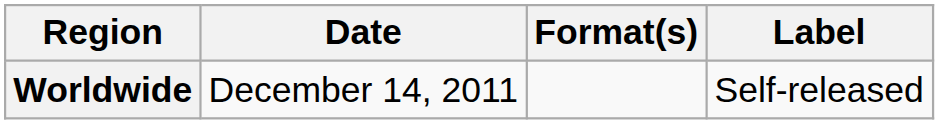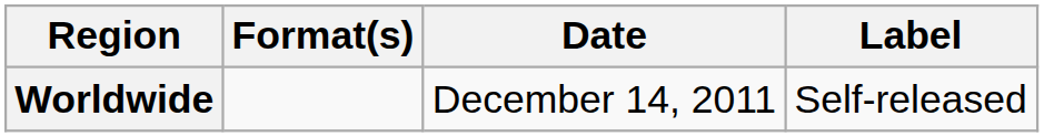 <table class="wikitable plainrowheaders">
 <tr>
 <th scope="col">Region</th>
+<th scope="col">Format(s)</th>
 <th scope="col">Date</th>
-<th scope="col">Format(s)</th>
 <th scope="col">Label</th>
 </tr>
 <tr>
 <th scope="row">Worldwide</th>
+<td></td>
 <td>December 14, 2011</td>
-<td></td>
 <td>Self-released</td>
 </tr>
 </table>
